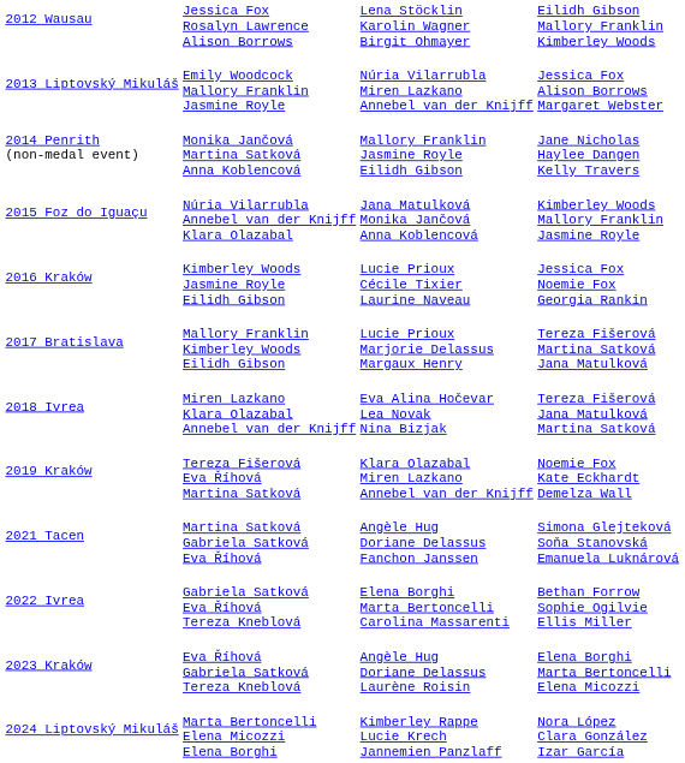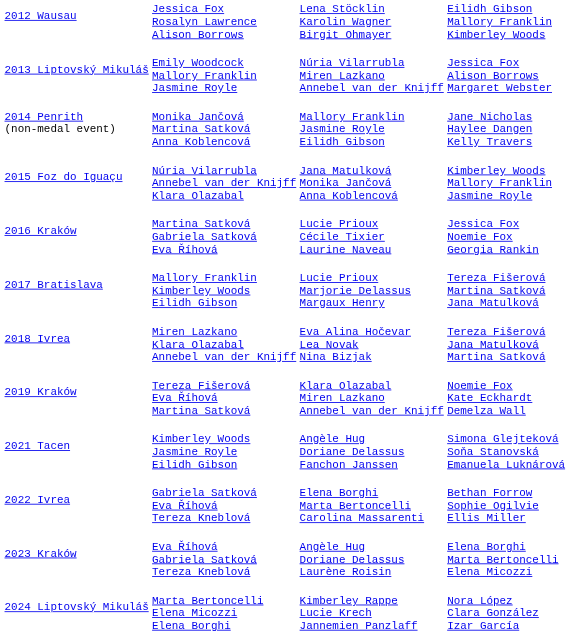 <table>
 <tr>
 <td><a href='#'>2012 Wausau</a></td>
 <td><br><a href='#'>Jessica Fox</a><br><a href='#'>Rosalyn Lawrence</a><br><a href='#'>Alison Borrows</a></td>
 <td><br><a href='#'>Lena Stöcklin</a><br><a href='#'>Karolin Wagner</a><br><a href='#'>Birgit Ohmayer</a></td>
 <td><br><a href='#'>Eilidh Gibson</a><br><a href='#'>Mallory Franklin</a><br><a href='#'>Kimberley Woods</a></td>
 </tr>
 <tr>
 <td><a href='#'>2013 Liptovský Mikuláš</a></td>
 <td><br><a href='#'>Emily Woodcock</a><br><a href='#'>Mallory Franklin</a><br><a href='#'>Jasmine Royle</a></td>
 <td><br><a href='#'>Núria Vilarrubla</a><br><a href='#'>Miren Lazkano</a><br><a href='#'>Annebel van der Knijff</a></td>
 <td><br><a href='#'>Jessica Fox</a><br><a href='#'>Alison Borrows</a><br><a href='#'>Margaret Webster</a></td>
 </tr>
 <tr>
 <td><a href='#'>2014 Penrith</a><br>(non-medal event)</td>
 <td><br><a href='#'>Monika Jančová</a><br><a href='#'>Martina Satková</a><br><a href='#'>Anna Koblencová</a></td>
 <td><br><a href='#'>Mallory Franklin</a><br><a href='#'>Jasmine Royle</a><br><a href='#'>Eilidh Gibson</a></td>
 <td><br><a href='#'>Jane Nicholas</a><br><a href='#'>Haylee Dangen</a><br><a href='#'>Kelly Travers</a></td>
 </tr>
 <tr>
 <td><a href='#'>2015 Foz do Iguaçu</a></td>
 <td><br><a href='#'>Núria Vilarrubla</a><br><a href='#'>Annebel van der Knijff</a><br><a href='#'>Klara Olazabal</a></td>
 <td><br><a href='#'>Jana Matulková</a><br><a href='#'>Monika Jančová</a><br><a href='#'>Anna Koblencová</a></td>
 <td><br><a href='#'>Kimberley Woods</a><br><a href='#'>Mallory Franklin</a><br><a href='#'>Jasmine Royle</a></td>
 </tr>
 <tr>
 <td><a href='#'>2016 Kraków</a></td>
-<td><br><a href='#'>Kimberley Woods</a><br><a href='#'>Jasmine Royle</a><br><a href='#'>Eilidh Gibson</a></td>
+<td><br><a href='#'>Martina Satková</a><br><a href='#'>Gabriela Satková</a><br><a href='#'>Eva Říhová</a></td>
 <td><br><a href='#'>Lucie Prioux</a><br><a href='#'>Cécile Tixier</a><br><a href='#'>Laurine Naveau</a></td>
 <td><br><a href='#'>Jessica Fox</a><br><a href='#'>Noemie Fox</a><br><a href='#'>Georgia Rankin</a></td>
 </tr>
 <tr>
 <td><a href='#'>2017 Bratislava</a></td>
 <td><br><a href='#'>Mallory Franklin</a><br><a href='#'>Kimberley Woods</a><br><a href='#'>Eilidh Gibson</a></td>
 <td><br><a href='#'>Lucie Prioux</a><br><a href='#'>Marjorie Delassus</a><br><a href='#'>Margaux Henry</a></td>
 <td><br><a href='#'>Tereza Fišerová</a><br><a href='#'>Martina Satková</a><br><a href='#'>Jana Matulková</a></td>
 </tr>
 <tr>
 <td><a href='#'>2018 Ivrea</a></td>
 <td><br><a href='#'>Miren Lazkano</a><br><a href='#'>Klara Olazabal</a><br><a href='#'>Annebel van der Knijff</a></td>
 <td><br><a href='#'>Eva Alina Hočevar</a><br><a href='#'>Lea Novak</a><br><a href='#'>Nina Bizjak</a></td>
 <td><br><a href='#'>Tereza Fišerová</a><br><a href='#'>Jana Matulková</a><br><a href='#'>Martina Satková</a></td>
 </tr>
 <tr>
 <td><a href='#'>2019 Kraków</a></td>
 <td><br><a href='#'>Tereza Fišerová</a><br><a href='#'>Eva Říhová</a><br><a href='#'>Martina Satková</a></td>
 <td><br><a href='#'>Klara Olazabal</a><br><a href='#'>Miren Lazkano</a><br><a href='#'>Annebel van der Knijff</a></td>
 <td><br><a href='#'>Noemie Fox</a><br><a href='#'>Kate Eckhardt</a><br><a href='#'>Demelza Wall</a></td>
 </tr>
 <tr>
 <td><a href='#'>2021 Tacen</a></td>
-<td><br><a href='#'>Martina Satková</a><br><a href='#'>Gabriela Satková</a><br><a href='#'>Eva Říhová</a></td>
+<td><br><a href='#'>Kimberley Woods</a><br><a href='#'>Jasmine Royle</a><br><a href='#'>Eilidh Gibson</a></td>
 <td><br><a href='#'>Angèle Hug</a><br><a href='#'>Doriane Delassus</a><br><a href='#'>Fanchon Janssen</a></td>
 <td><br><a href='#'>Simona Glejteková</a><br><a href='#'>Soňa Stanovská</a><br><a href='#'>Emanuela Luknárová</a></td>
 </tr>
 <tr>
 <td><a href='#'>2022 Ivrea</a></td>
 <td><br><a href='#'>Gabriela Satková</a><br><a href='#'>Eva Říhová</a><br><a href='#'>Tereza Kneblová</a></td>
 <td><br><a href='#'>Elena Borghi</a><br><a href='#'>Marta Bertoncelli</a><br><a href='#'>Carolina Massarenti</a></td>
 <td><br><a href='#'>Bethan Forrow</a><br><a href='#'>Sophie Ogilvie</a><br><a href='#'>Ellis Miller</a></td>
 </tr>
 <tr>
 <td><a href='#'>2023 Kraków</a></td>
 <td><br><a href='#'>Eva Říhová</a><br><a href='#'>Gabriela Satková</a><br><a href='#'>Tereza Kneblová</a></td>
 <td><br><a href='#'>Angèle Hug</a><br><a href='#'>Doriane Delassus</a><br><a href='#'>Laurène Roisin</a></td>
 <td><br><a href='#'>Elena Borghi</a><br><a href='#'>Marta Bertoncelli</a><br><a href='#'>Elena Micozzi</a></td>
 </tr>
 <tr>
 <td><a href='#'>2024 Liptovský Mikuláš</a></td>
 <td><br><a href='#'>Marta Bertoncelli</a><br><a href='#'>Elena Micozzi</a><br><a href='#'>Elena Borghi</a></td>
 <td><br><a href='#'>Kimberley Rappe</a><br><a href='#'>Lucie Krech</a><br><a href='#'>Jannemien Panzlaff</a></td>
 <td><br><a href='#'>Nora López</a><br><a href='#'>Clara González</a><br><a href='#'>Izar García</a></td>
 </tr>
 </table>
